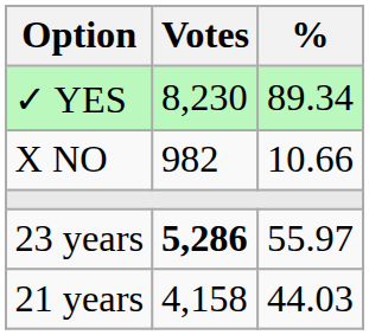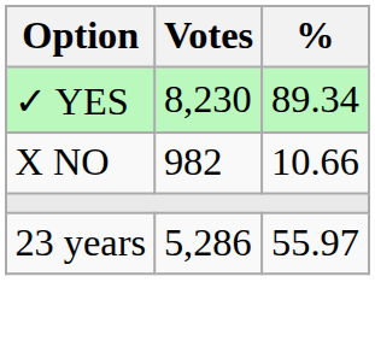 <table class="wikitable">
 <tr>
 <th>Option</th>
 <th>Votes</th>
 <th>%</th>
 </tr>
 <tr>
 <td style=background:#bbf8be>✓ YES</td>
 <td style=background:#bbf8be>8,230</td>
 <td style=background:#bbf8be>89.34</td>
 </tr>
 <tr>
 <td>X NO</td>
 <td>982</td>
 <td>10.66</td>
 </tr>
 <tr>
 <td colspan="3" bgcolor="#E9E9E9"></td>
 </tr>
 <tr>
 <td>23 years</td>
-<td><strong>5,286</strong></td>
+<td>5,286</td>
 <td>55.97</td>
 </tr>
-<tr>
-<td>21 years</td>
-<td>4,158</td>
-<td>44.03</td>
-</tr>
 </table>
